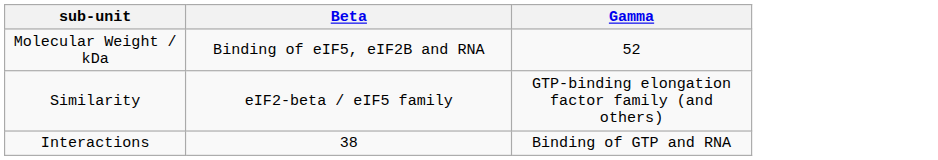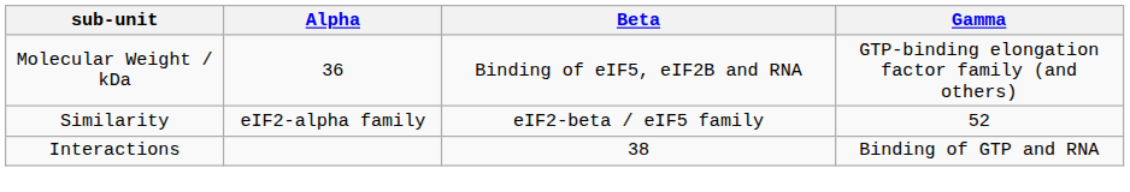 <table class="wikitable" style="text-align:center">
 <tr>
 <th width="150">sub-unit</th>
+<th width="150"><a href='#'>Alpha</a></th>
 <th width="275"><a href='#'>Beta</a></th>
 <th width="200"><a href='#'>Gamma</a></th>
 </tr>
 <tr>
 <td>Molecular Weight / kDa</td>
+<td>36</td>
 <td>Binding of eIF5, eIF2B and RNA</td>
+<td>GTP-binding elongation factor family (and others)<br></td>
+</tr>
+<tr>
+<td>Similarity</td>
+<td>eIF2-alpha family<br></td>
+<td>eIF2-beta / eIF5 family<br></td>
 <td>52</td>
 </tr>
 <tr>
-<td>Similarity</td>
-<td>eIF2-beta / eIF5 family<br></td>
-<td>GTP-binding elongation factor family (and others)<br></td>
-</tr>
-<tr>
 <td>Interactions</td>
+<td></td>
 <td>38</td>
 <td>Binding of GTP and RNA</td>
 </tr>
 </table>
